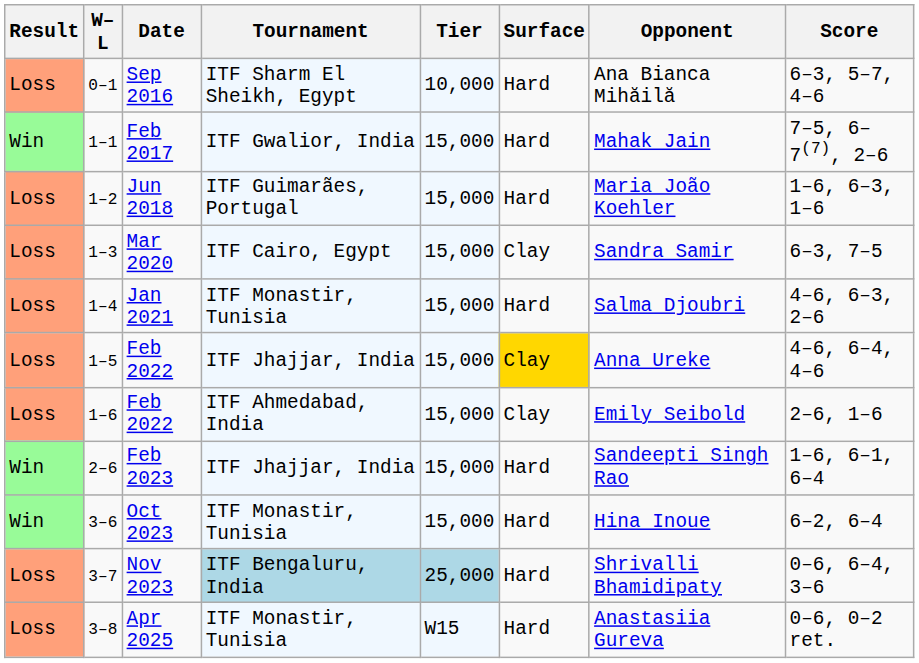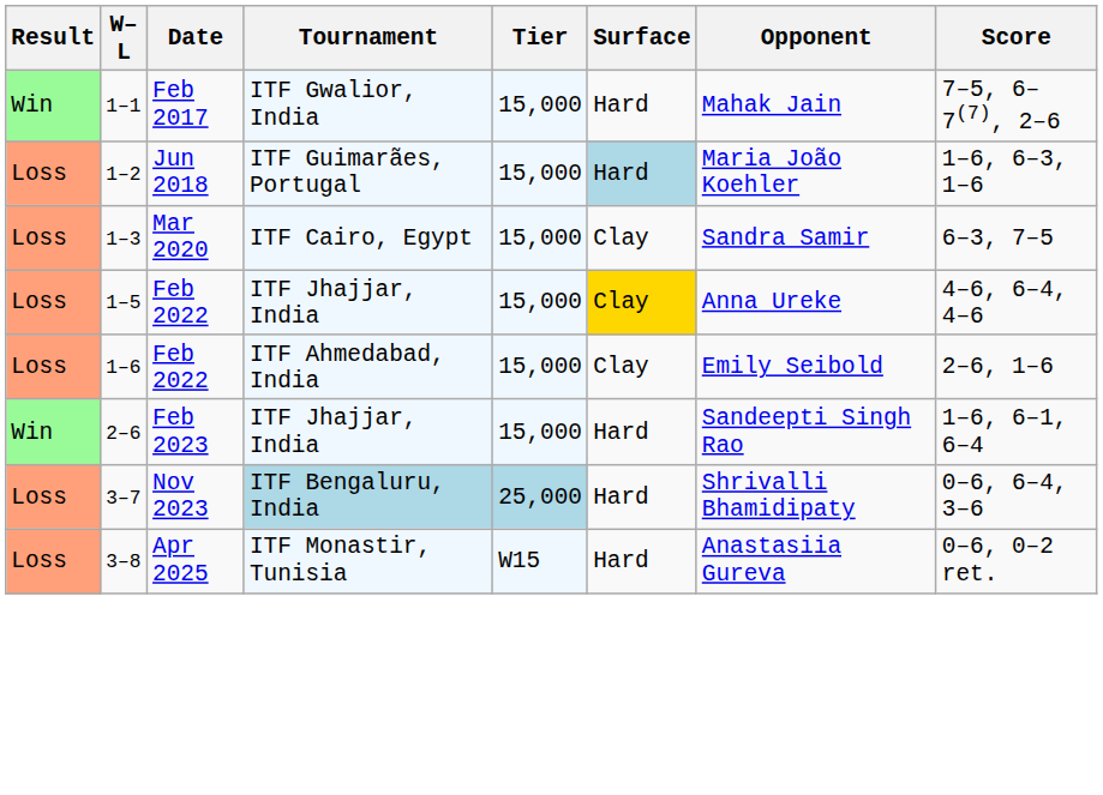 <table class="sortable wikitable">
 <tr>
 <th>Result</th>
 <th class="unsortable">W–L</th>
 <th>Date</th>
 <th>Tournament</th>
 <th>Tier</th>
 <th>Surface</th>
 <th>Opponent</th>
 <th class="unsortable">Score</th>
-</tr>
-<tr>
-<td bgcolor="FFA07A">Loss</td>
-<td><small>0–1</small></td>
-<td><a href='#'>Sep 2016</a></td>
-<td style="background:#f0f8ff;">ITF Sharm El Sheikh, Egypt</td>
-<td style="background:#f0f8ff;">10,000</td>
-<td>Hard</td>
-<td> Ana Bianca Mihăilă</td>
-<td>6–3, 5–7, 4–6</td>
 </tr>
 <tr>
 <td style="background:#98fb98;">Win</td>
 <td><small>1–1</small></td>
 <td><a href='#'>Feb 2017</a></td>
 <td style="background:#f0f8ff;">ITF Gwalior, India</td>
 <td style="background:#f0f8ff;">15,000</td>
 <td>Hard</td>
 <td> <a href='#'>Mahak Jain</a></td>
 <td>7–5, 6–7<sup>(7)</sup>, 2–6</td>
 </tr>
 <tr>
 <td bgcolor="FFA07A">Loss</td>
 <td><small>1–2</small></td>
 <td><a href='#'>Jun 2018</a></td>
 <td style="background:#f0f8ff;">ITF Guimarães, Portugal</td>
 <td style="background:#f0f8ff;">15,000</td>
-<td>Hard</td>
+<td style="background: lightblue;">Hard</td>
 <td> <a href='#'>Maria João Koehler</a></td>
 <td>1–6, 6–3, 1–6</td>
 </tr>
 <tr>
 <td bgcolor="FFA07A">Loss</td>
 <td><small>1–3</small></td>
 <td><a href='#'>Mar 2020</a></td>
 <td style="background:#f0f8ff;">ITF Cairo, Egypt</td>
 <td style="background:#f0f8ff;">15,000</td>
 <td>Clay</td>
 <td> <a href='#'>Sandra Samir</a></td>
 <td>6–3, 7–5</td>
-</tr>
-<tr>
-<td bgcolor="FFA07A">Loss</td>
-<td><small>1–4</small></td>
-<td><a href='#'>Jan 2021</a></td>
-<td style="background:#f0f8ff;">ITF Monastir, Tunisia</td>
-<td style="background:#f0f8ff;">15,000</td>
-<td>Hard</td>
-<td> <a href='#'>Salma Djoubri</a></td>
-<td>4–6, 6–3, 2–6</td>
 </tr>
 <tr>
 <td bgcolor=FFA07A>Loss</td>
 <td><small>1–5</small></td>
 <td><a href='#'>Feb 2022</a></td>
 <td style="background:#f0f8ff;">ITF Jhajjar, India</td>
 <td style="background:#f0f8ff;">15,000</td>
 <td style="background: gold;">Clay</td>
 <td> <a href='#'>Anna Ureke</a></td>
 <td>4–6, 6–4, 4–6</td>
 </tr>
 <tr>
 <td bgcolor=FFA07A>Loss</td>
 <td><small>1–6</small></td>
 <td><a href='#'>Feb 2022</a></td>
 <td style="background:#f0f8ff;">ITF Ahmedabad, India</td>
 <td style="background:#f0f8ff;">15,000</td>
 <td>Clay</td>
 <td> <a href='#'>Emily Seibold</a></td>
 <td>2–6, 1–6</td>
 </tr>
 <tr>
 <td bgcolor=98FB98>Win</td>
 <td><small>2–6</small></td>
 <td><a href='#'>Feb 2023</a></td>
 <td style="background:#f0f8ff;">ITF Jhajjar, India</td>
 <td style="background:#f0f8ff;">15,000</td>
 <td>Hard</td>
 <td> <a href='#'>Sandeepti Singh Rao</a></td>
 <td>1–6, 6–1, 6–4</td>
 </tr>
 <tr>
-<td bgcolor=98FB98>Win</td>
-<td><small>3–6</small></td>
-<td><a href='#'>Oct 2023</a></td>
-<td style="background:#f0f8ff;">ITF Monastir, Tunisia</td>
-<td style="background:#f0f8ff;">15,000</td>
-<td>Hard</td>
-<td> <a href='#'>Hina Inoue</a></td>
-<td>6–2, 6–4</td>
-</tr>
-<tr>
 <td bgcolor=FFA07A>Loss</td>
 <td><small>3–7</small></td>
 <td><a href='#'>Nov 2023</a></td>
 <td style="background:lightblue;">ITF Bengaluru, India</td>
 <td style="background:lightblue;">25,000</td>
 <td>Hard</td>
 <td> <a href='#'>Shrivalli Bhamidipaty</a></td>
 <td>0–6, 6–4, 3–6</td>
 </tr>
 <tr>
 <td style=background:#ffa07a;>Loss</td>
 <td><small>3–8</small></td>
 <td><a href='#'>Apr 2025</a></td>
 <td style="background:#f0f8ff;">ITF Monastir, Tunisia</td>
 <td style="background:#f0f8ff;">W15</td>
 <td>Hard</td>
 <td> <a href='#'>Anastasiia Gureva</a></td>
 <td>0–6, 0–2 ret.</td>
 </tr>
 </table>
